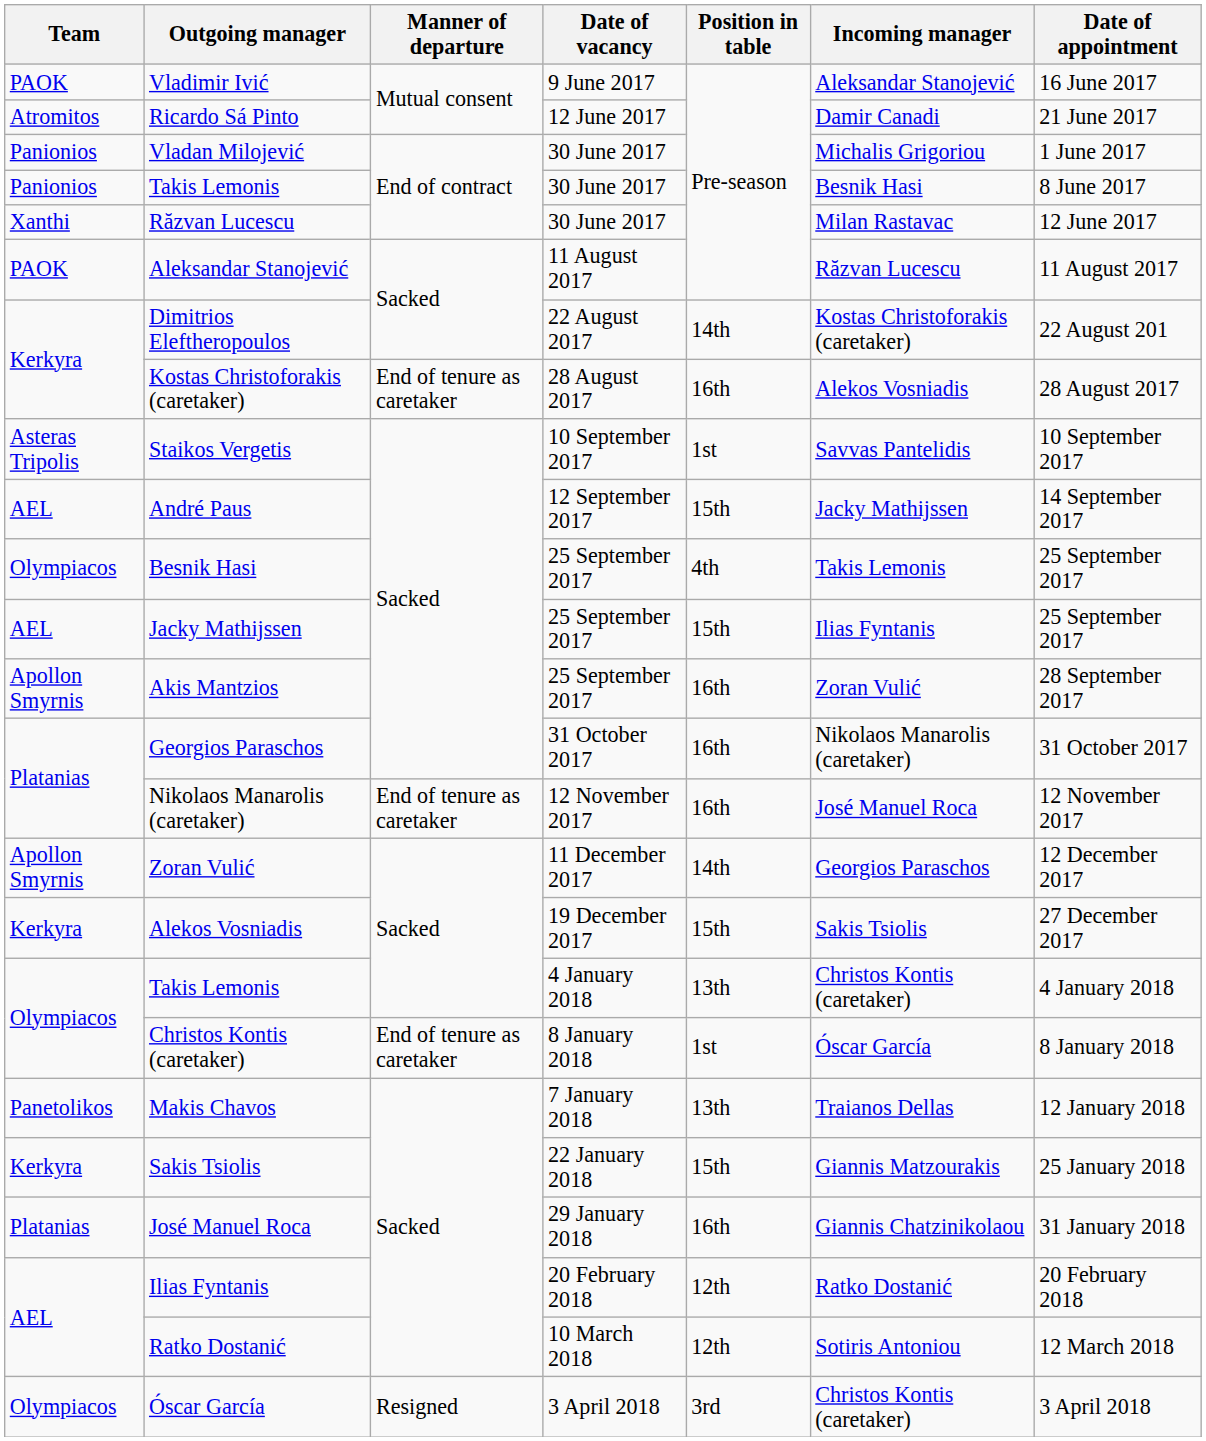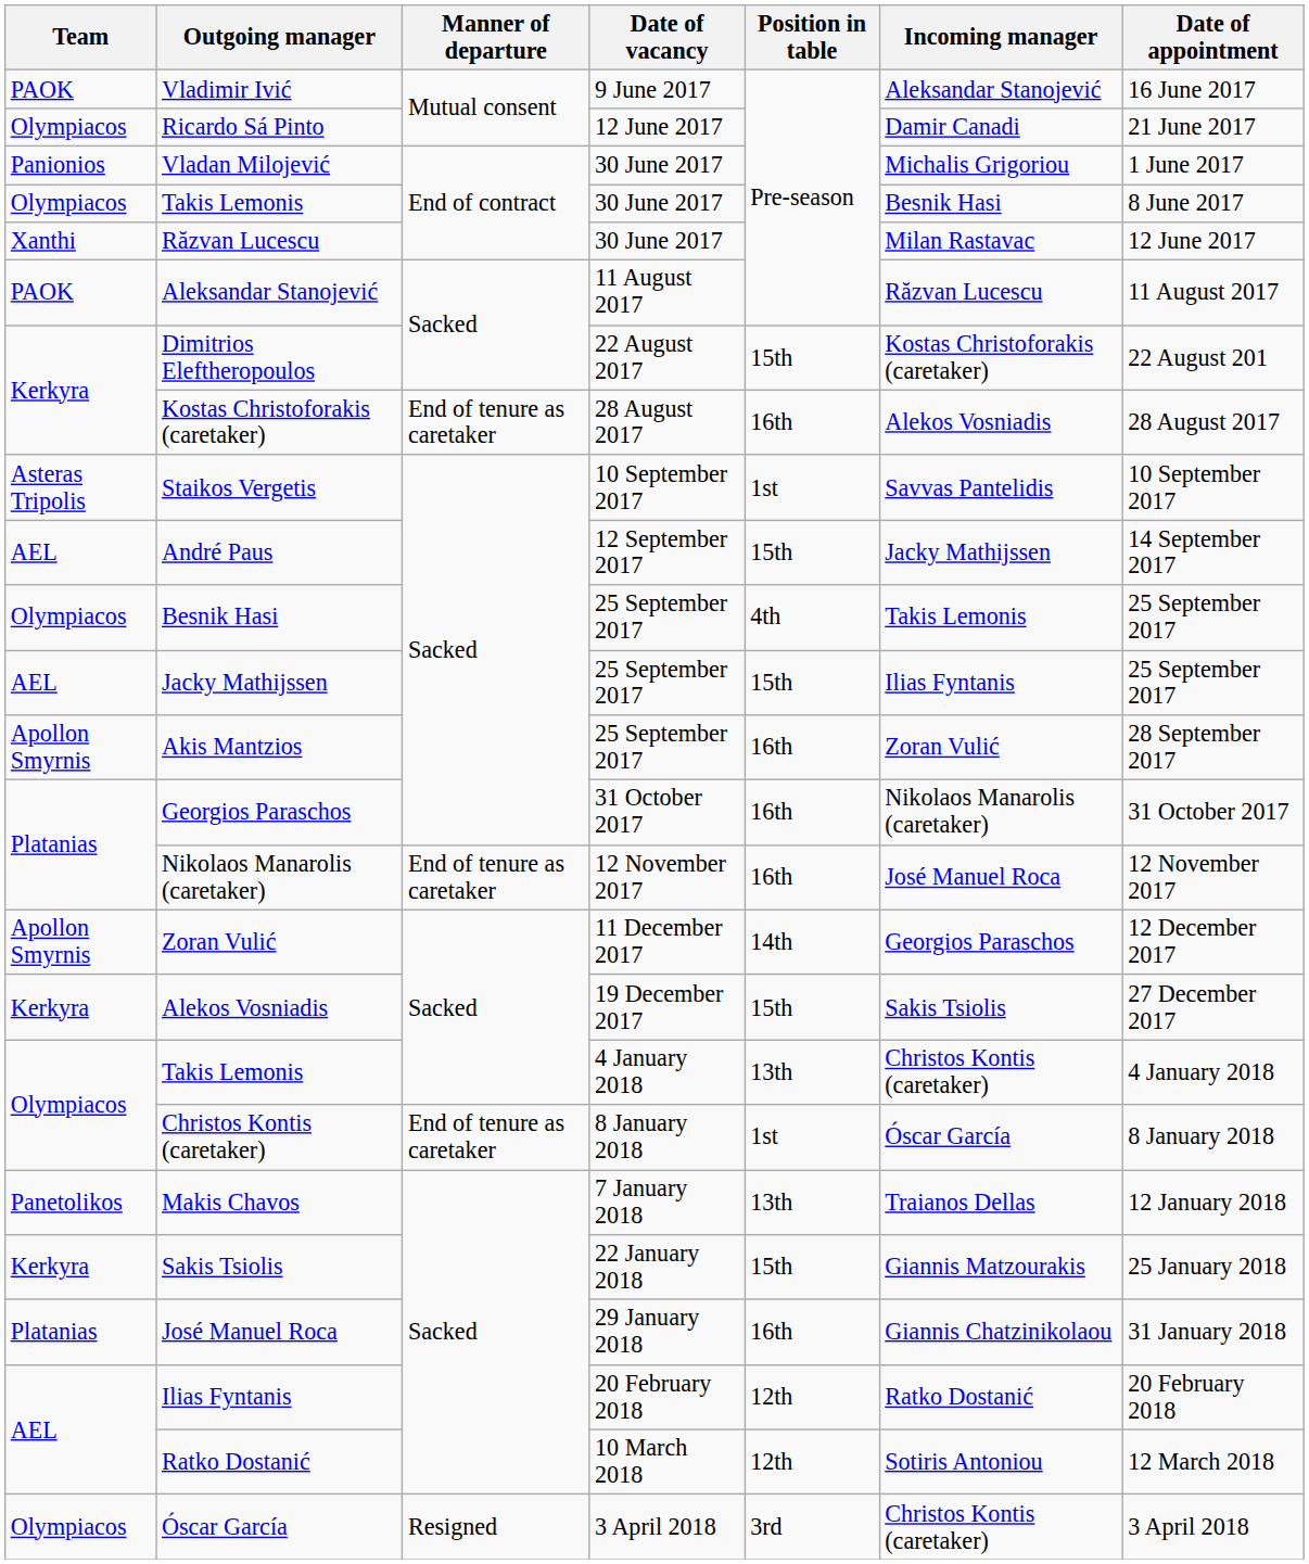 <table class="wikitable sortable" style="text-align: left;" style="font-size: 85%">
 <tr>
 <th>Team</th>
 <th>Outgoing manager</th>
 <th>Manner of departure</th>
 <th>Date of vacancy</th>
 <th>Position in table</th>
 <th>Incoming manager</th>
 <th>Date of appointment</th>
 </tr>
 <tr>
 <td><a href='#'>PAOK</a></td>
 <td> <a href='#'>Vladimir Ivić</a></td>
 <td rowspan="2">Mutual consent</td>
 <td>9 June 2017</td>
 <td rowspan="6">Pre-season</td>
 <td> <a href='#'>Aleksandar Stanojević</a></td>
 <td>16 June 2017 </td>
 </tr>
 <tr>
-<td><a href='#'>Atromitos</a></td>
+<td><a href='#'>Olympiacos</a></td>
 <td> <a href='#'>Ricardo Sá Pinto</a></td>
 <td>12 June 2017</td>
 <td> <a href='#'>Damir Canadi</a></td>
 <td>21 June 2017</td>
 </tr>
 <tr>
 <td><a href='#'>Panionios</a></td>
 <td> <a href='#'>Vladan Milojević</a></td>
 <td rowspan="3">End of contract</td>
 <td>30 June 2017</td>
 <td> <a href='#'>Michalis Grigoriou</a></td>
 <td>1 June 2017</td>
 </tr>
 <tr>
-<td><a href='#'>Panionios</a></td>
+<td><a href='#'>Olympiacos</a></td>
 <td> <a href='#'>Takis Lemonis</a></td>
 <td>30 June 2017</td>
 <td> <a href='#'>Besnik Hasi</a></td>
 <td>8 June 2017</td>
 </tr>
 <tr>
 <td><a href='#'>Xanthi</a></td>
 <td> <a href='#'>Răzvan Lucescu</a></td>
 <td>30 June 2017</td>
 <td> <a href='#'>Milan Rastavac</a></td>
 <td>12 June 2017</td>
 </tr>
 <tr>
 <td><a href='#'>PAOK</a></td>
 <td> <a href='#'>Aleksandar Stanojević</a></td>
 <td rowspan="2">Sacked</td>
 <td>11 August 2017</td>
 <td> <a href='#'>Răzvan Lucescu</a></td>
 <td>11 August 2017</td>
 </tr>
 <tr>
 <td rowspan="2"><a href='#'>Kerkyra</a></td>
 <td> <a href='#'>Dimitrios Eleftheropoulos</a></td>
 <td>22 August 2017</td>
-<td>14th</td>
+<td>15th</td>
 <td> <a href='#'>Kostas Christoforakis</a> (caretaker)</td>
 <td>22 August 201</td>
 </tr>
 <tr>
 <td> <a href='#'>Kostas Christoforakis</a> (caretaker)</td>
 <td>End of tenure as caretaker</td>
 <td>28 August 2017</td>
 <td>16th</td>
 <td> <a href='#'>Alekos Vosniadis</a></td>
 <td>28 August 2017</td>
 </tr>
 <tr>
 <td><a href='#'>Asteras Tripolis</a></td>
 <td> <a href='#'>Staikos Vergetis</a></td>
 <td rowspan="6">Sacked</td>
 <td>10 September 2017</td>
 <td>1st</td>
 <td> <a href='#'>Savvas Pantelidis</a></td>
 <td>10 September 2017</td>
 </tr>
 <tr>
 <td><a href='#'>AEL</a></td>
 <td> <a href='#'>André Paus</a></td>
 <td>12 September 2017</td>
 <td>15th</td>
 <td> <a href='#'>Jacky Mathijssen</a></td>
 <td>14 September 2017</td>
 </tr>
 <tr>
 <td><a href='#'>Olympiacos</a></td>
 <td> <a href='#'>Besnik Hasi</a></td>
 <td>25 September 2017</td>
 <td>4th</td>
 <td> <a href='#'>Takis Lemonis</a></td>
 <td>25 September 2017</td>
 </tr>
 <tr>
 <td><a href='#'>AEL</a></td>
 <td> <a href='#'>Jacky Mathijssen</a></td>
 <td>25 September 2017</td>
 <td>15th</td>
 <td> <a href='#'>Ilias Fyntanis</a></td>
 <td>25 September 2017</td>
 </tr>
 <tr>
 <td><a href='#'>Apollon Smyrnis</a></td>
 <td> <a href='#'>Akis Mantzios</a></td>
 <td>25 September 2017</td>
 <td>16th</td>
 <td> <a href='#'>Zoran Vulić</a></td>
 <td>28 September 2017</td>
 </tr>
 <tr>
 <td rowspan="2"><a href='#'>Platanias</a></td>
 <td> <a href='#'>Georgios Paraschos</a></td>
 <td>31 October 2017</td>
 <td>16th</td>
 <td> Nikolaos Manarolis (caretaker)</td>
 <td>31 October 2017</td>
 </tr>
 <tr>
 <td> Nikolaos Manarolis (caretaker)</td>
 <td>End of tenure as caretaker</td>
 <td>12 November 2017</td>
 <td>16th</td>
 <td> <a href='#'>José Manuel Roca</a></td>
 <td>12 November 2017</td>
 </tr>
 <tr>
 <td><a href='#'>Apollon Smyrnis</a></td>
 <td> <a href='#'>Zoran Vulić</a></td>
 <td rowspan="3">Sacked</td>
 <td>11 December 2017</td>
 <td>14th</td>
 <td> <a href='#'>Georgios Paraschos</a></td>
 <td>12 December 2017</td>
 </tr>
 <tr>
 <td><a href='#'>Kerkyra</a></td>
 <td> <a href='#'>Alekos Vosniadis</a></td>
 <td>19 December 2017</td>
 <td>15th</td>
 <td> <a href='#'>Sakis Tsiolis</a></td>
 <td>27 December 2017</td>
 </tr>
 <tr>
 <td rowspan="2"><a href='#'>Olympiacos</a></td>
 <td> <a href='#'>Takis Lemonis</a></td>
 <td>4 January 2018</td>
 <td>13th</td>
 <td> <a href='#'>Christos Kontis</a> (caretaker)</td>
 <td>4 January 2018</td>
 </tr>
 <tr>
 <td> <a href='#'>Christos Kontis</a> (caretaker)</td>
 <td>End of tenure as caretaker</td>
 <td>8 January 2018</td>
 <td>1st</td>
 <td> <a href='#'>Óscar García</a></td>
 <td>8 January 2018</td>
 </tr>
 <tr>
 <td><a href='#'>Panetolikos</a></td>
 <td> <a href='#'>Makis Chavos</a></td>
 <td rowspan="5">Sacked</td>
 <td>7 January 2018</td>
 <td>13th</td>
 <td> <a href='#'>Traianos Dellas</a></td>
 <td>12 January 2018</td>
 </tr>
 <tr>
 <td><a href='#'>Kerkyra</a></td>
 <td> <a href='#'>Sakis Tsiolis</a></td>
 <td>22 January 2018</td>
 <td>15th</td>
 <td> <a href='#'>Giannis Matzourakis</a></td>
 <td>25 January 2018</td>
 </tr>
 <tr>
 <td><a href='#'>Platanias</a></td>
 <td> <a href='#'>José Manuel Roca</a></td>
 <td>29 January 2018</td>
 <td>16th</td>
 <td> <a href='#'>Giannis Chatzinikolaou</a></td>
 <td>31 January 2018</td>
 </tr>
 <tr>
 <td rowspan="2"><a href='#'>AEL</a></td>
 <td> <a href='#'>Ilias Fyntanis</a></td>
 <td>20 February 2018</td>
 <td>12th</td>
 <td> <a href='#'>Ratko Dostanić</a></td>
 <td>20 February 2018</td>
 </tr>
 <tr>
 <td> <a href='#'>Ratko Dostanić</a></td>
 <td>10 March 2018</td>
 <td>12th</td>
 <td> <a href='#'>Sotiris Antoniou</a></td>
 <td>12 March 2018</td>
 </tr>
 <tr>
 <td><a href='#'>Olympiacos</a></td>
 <td> <a href='#'>Óscar García</a></td>
 <td>Resigned</td>
 <td>3 April 2018</td>
 <td>3rd</td>
 <td> <a href='#'>Christos Kontis</a> (caretaker)</td>
 <td>3 April 2018</td>
 </tr>
 </table>
